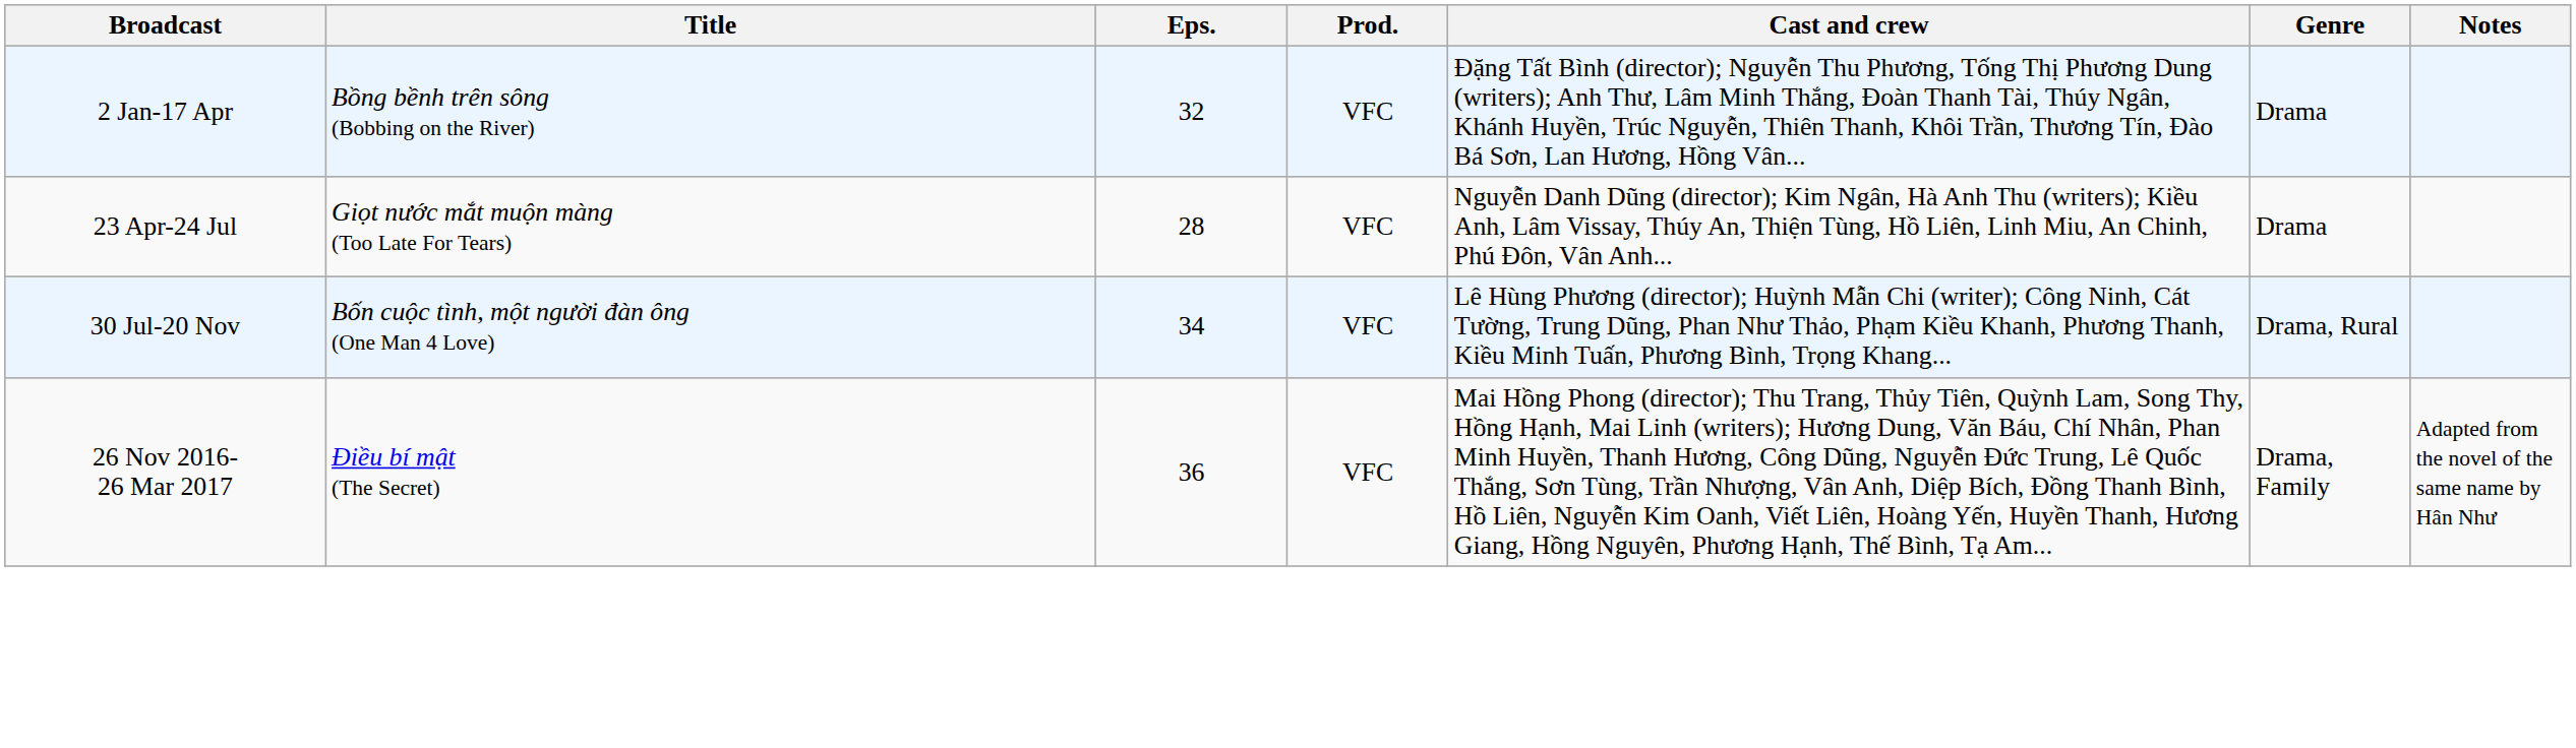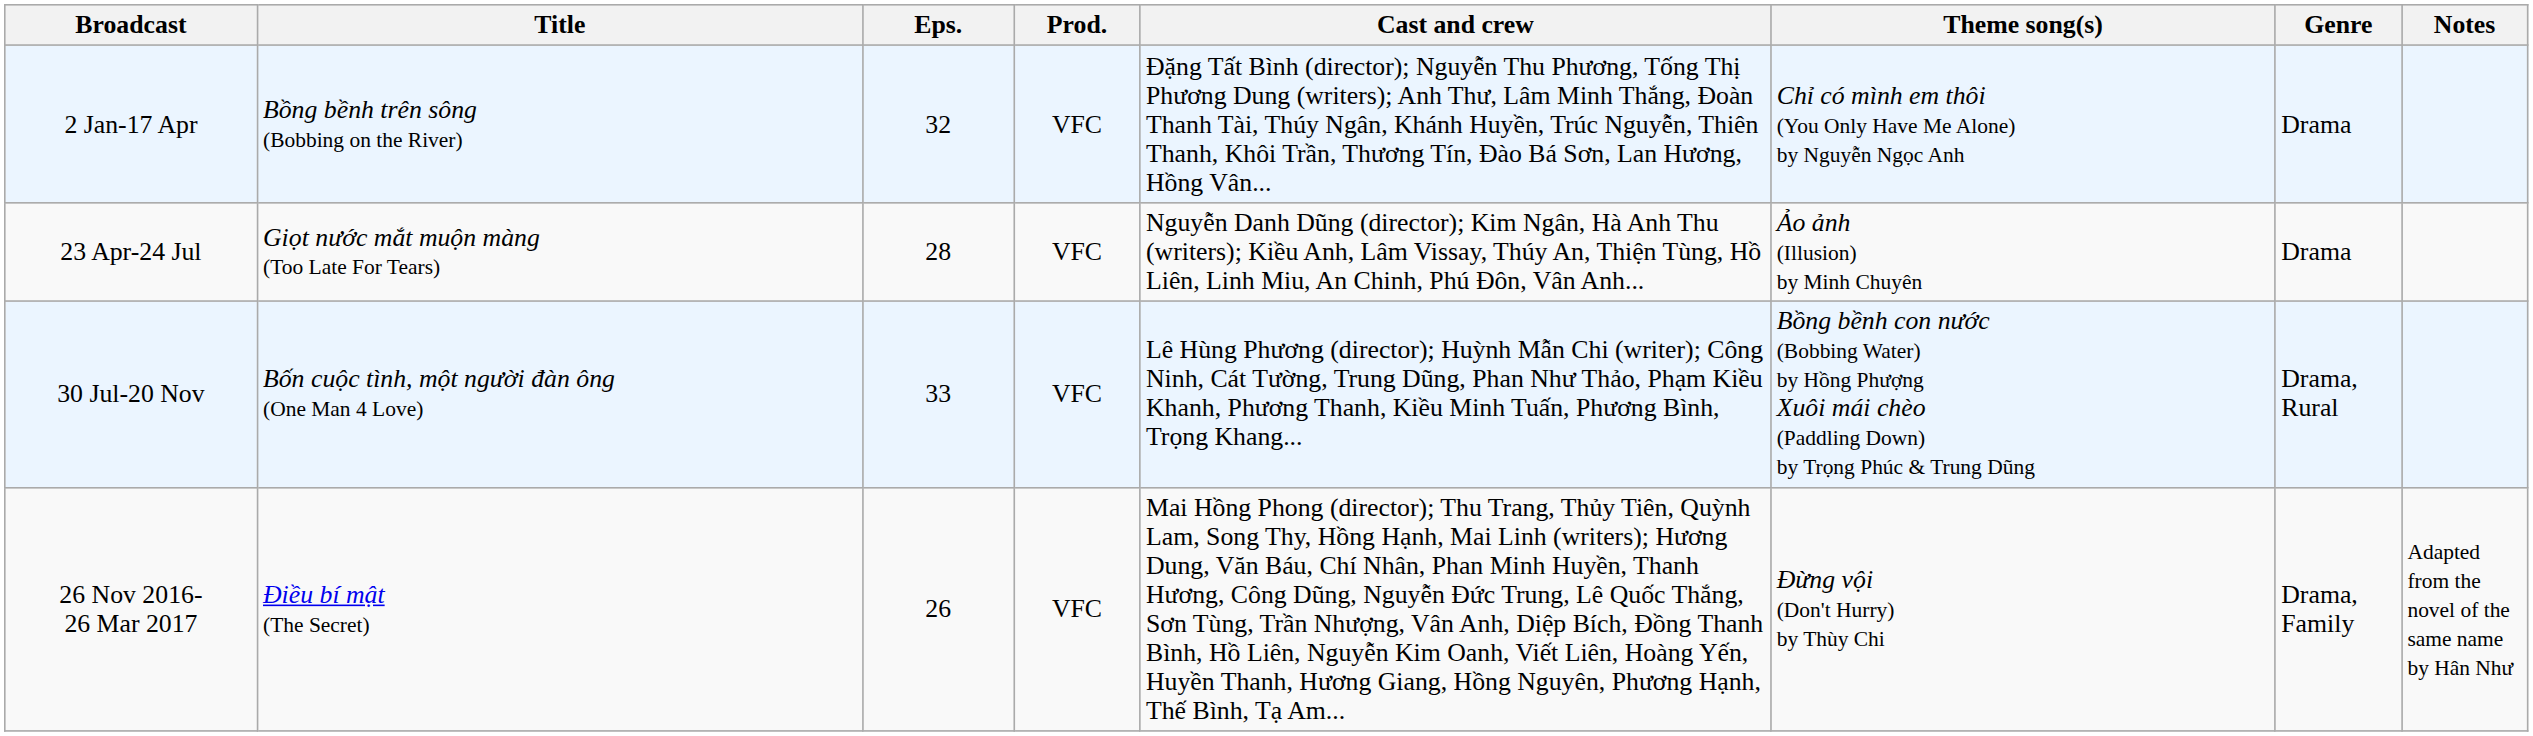 <table class="wikitable sortable">
 <tr>
 <th style="width:10%;">Broadcast</th>
 <th style="width:24%;">Title</th>
 <th style="width:6%;">Eps.</th>
 <th style="width:5%;">Prod.</th>
 <th style="width:25%;">Cast and crew</th>
+<th style="width:20%;">Theme song(s)</th>
 <th style="width:5%;">Genre</th>
 <th style="width:5%;">Notes</th>
 </tr>
 <tr ---- bgcolor="#ebf5ff">
 <td style="text-align:center;">2 Jan-17 Apr<br></td>
 <td><em>Bồng bềnh trên sông</em> <br><small>(Bobbing on the River)</small></td>
 <td style="text-align:center;">32</td>
 <td style="text-align:center;">VFC</td>
 <td>Đặng Tất Bình (director); Nguyễn Thu Phương, Tống Thị Phương Dung (writers);  Anh Thư, Lâm Minh Thắng, Đoàn Thanh Tài, Thúy Ngân, Khánh Huyền, Trúc Nguyễn, Thiên Thanh, Khôi Trần, Thương Tín, Đào Bá Sơn, Lan Hương, Hồng Vân...</td>
+<td><em>Chỉ có mình em thôi</em> <br><small>(You Only Have Me Alone)</small><br><small>by Nguyễn Ngọc Anh</small><br></td>
 <td>Drama</td>
 <td></td>
 </tr>
 <tr>
 <td style="text-align:center;">23 Apr-24 Jul <br></td>
 <td><em>Giọt nước mắt muộn màng</em> <br><small>(Too Late For Tears)</small></td>
 <td style="text-align:center;">28</td>
 <td style="text-align:center;">VFC</td>
 <td>Nguyễn Danh Dũng (director); Kim Ngân, Hà Anh Thu (writers); Kiều Anh, Lâm Vissay, Thúy An, Thiện Tùng, Hồ Liên, Linh Miu, An Chinh, Phú Đôn, Vân Anh...</td>
+<td><em>Ảo ảnh</em> <br><small>(Illusion)</small><br><small>by Minh Chuyên</small><br></td>
 <td>Drama</td>
 <td></td>
 </tr>
 <tr ---- bgcolor="#ebf5ff">
 <td style="text-align:center;">30 Jul-20 Nov <br></td>
 <td><em>Bốn cuộc tình, một người đàn ông</em> <br><small>(One Man 4 Love)</small></td>
-<td style="text-align:center;">34</td>
+<td style="text-align:center;">33</td>
 <td style="text-align:center;">VFC</td>
 <td>Lê Hùng Phương (director); Huỳnh Mẫn Chi (writer); Công Ninh, Cát Tường, Trung Dũng, Phan Như Thảo, Phạm Kiều Khanh, Phương Thanh, Kiều Minh Tuấn, Phương Bình, Trọng Khang...</td>
+<td><em>Bồng bềnh con nước</em> <br><small>(Bobbing Water)</small><br><small>by Hồng Phượng</small><br><em>Xuôi mái chèo</em> <br><small>(Paddling Down)</small><br><small>by Trọng Phúc & Trung Dũng</small></td>
 <td>Drama, Rural</td>
 <td></td>
 </tr>
 <tr>
 <td style="text-align:center;">26 Nov 2016-<br>26 Mar 2017 <br></td>
 <td><em><a href='#'>Điều bí mật</a></em> <br><small>(The Secret)</small></td>
-<td style="text-align:center;">36</td>
+<td style="text-align:center;">26</td>
 <td style="text-align:center;">VFC</td>
 <td>Mai Hồng Phong (director); Thu Trang, Thủy Tiên, Quỳnh Lam, Song Thy, Hồng Hạnh, Mai Linh (writers); Hương Dung, Văn Báu, Chí Nhân, Phan Minh Huyền, Thanh Hương, Công Dũng, Nguyễn Đức Trung, Lê Quốc Thắng, Sơn Tùng, Trần Nhượng, Vân Anh, Diệp Bích, Đồng Thanh Bình, Hồ Liên, Nguyễn Kim Oanh, Viết Liên, Hoàng Yến, Huyền Thanh, Hương Giang, Hồng Nguyên, Phương Hạnh, Thế Bình, Tạ Am...</td>
+<td><em>Đừng vội</em> <br><small>(Don't Hurry)</small><br><small>by Thùy Chi</small><br></td>
 <td>Drama, Family</td>
 <td><small>Adapted from the novel of the same name by Hân Như</small></td>
 </tr>
 </table>
